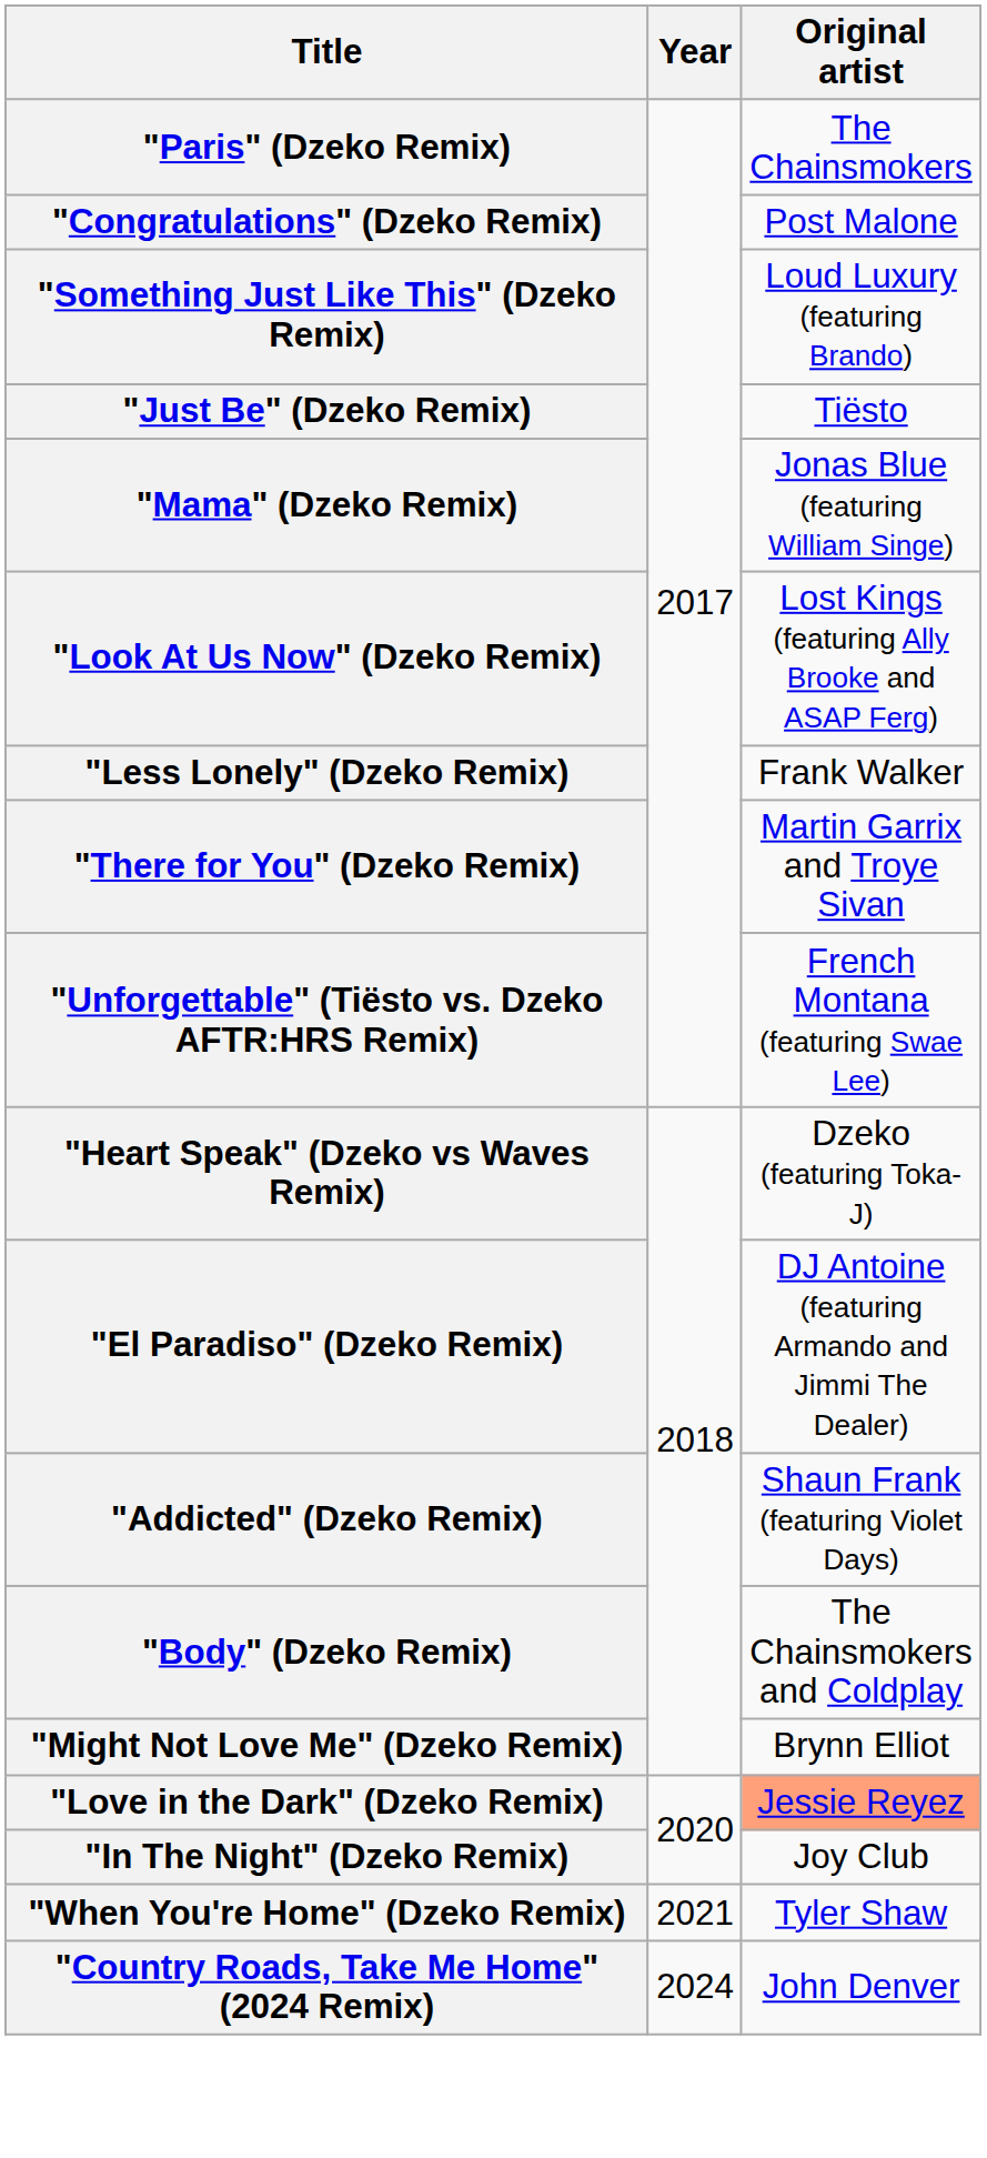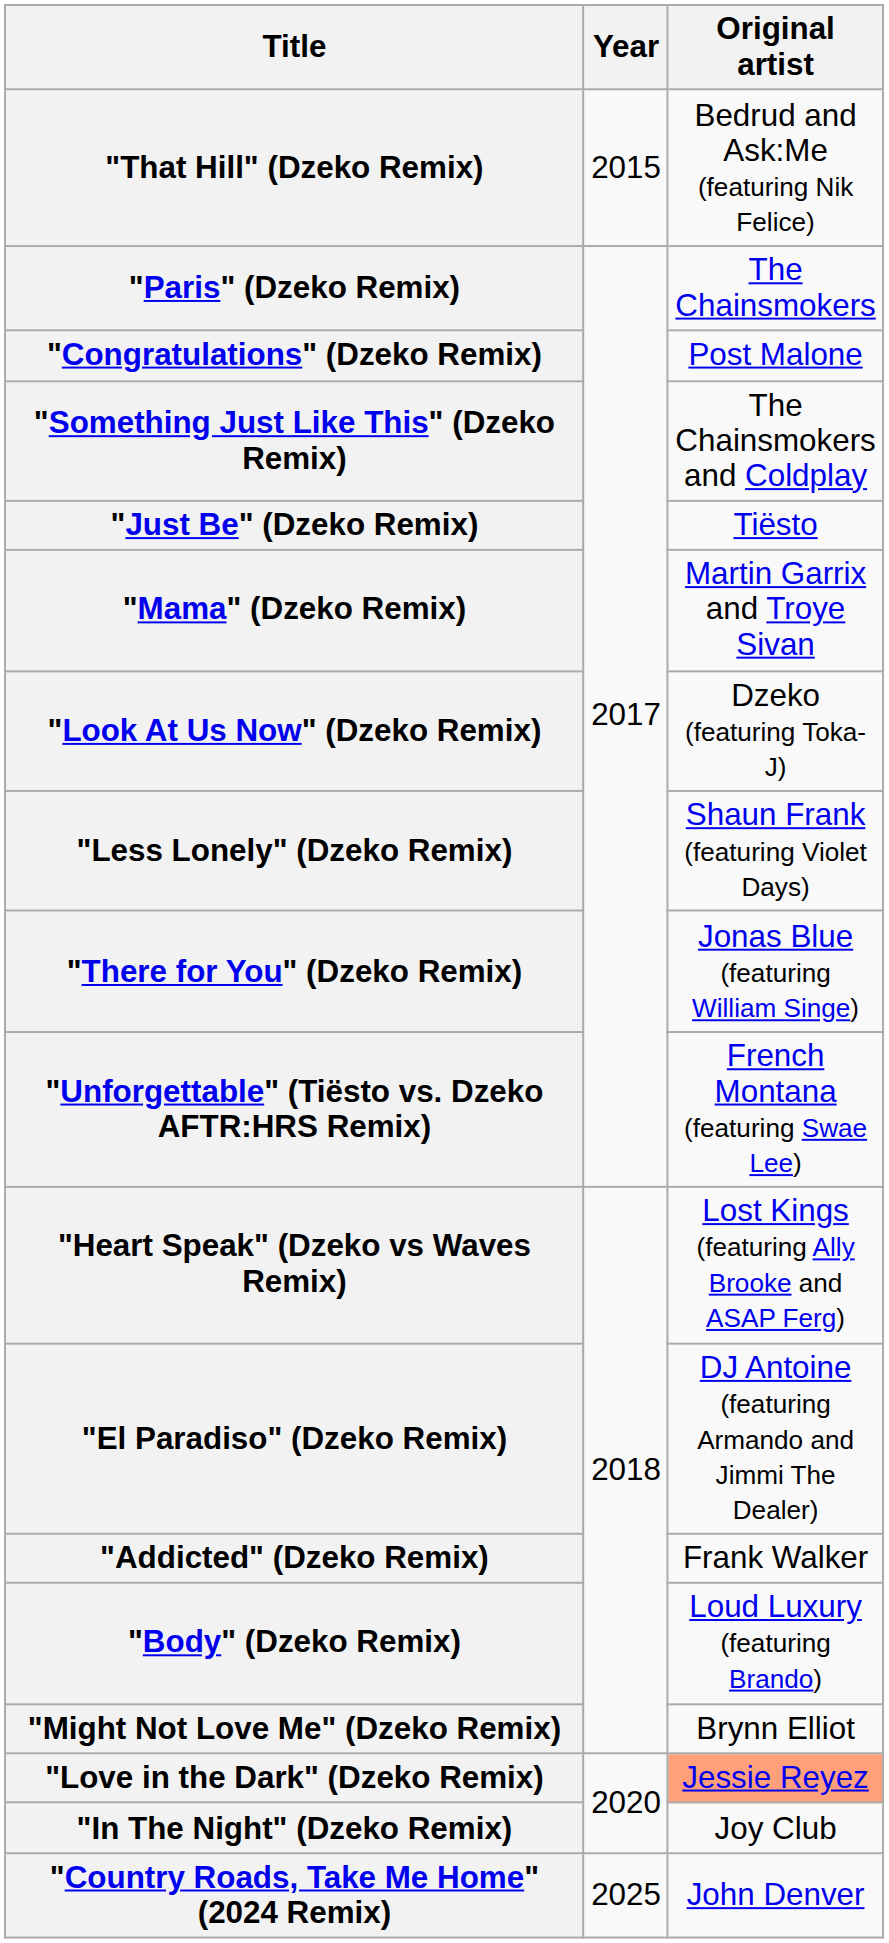 <table class="wikitable plainrowheaders" style="text-align:center;">
 <tr>
 <th style="width:18em;">Title</th>
 <th style="width:1em;">Year</th>
 <th style="width:5em;">Original artist</th>
+</tr>
+<tr>
+<th scope="row">"That Hill" (Dzeko Remix)</th>
+<td>2015</td>
+<td>Bedrud and Ask:Me <br><small>(featuring Nik Felice)</small></td>
 </tr>
 <tr>
 <th scope="row">"<a href='#'>Paris</a>" (Dzeko Remix)</th>
 <td rowspan="9">2017</td>
 <td><a href='#'>The Chainsmokers</a></td>
 </tr>
 <tr>
 <th scope="row">"<a href='#'>Congratulations</a>" (Dzeko Remix)</th>
 <td><a href='#'>Post Malone</a></td>
 </tr>
 <tr>
 <th scope="row">"<a href='#'>Something Just Like This</a>" (Dzeko Remix)</th>
-<td><a href='#'>Loud Luxury</a> <br><small>(featuring <a href='#'>Brando</a>)</small></td>
+<td>The Chainsmokers and <a href='#'>Coldplay</a></td>
 </tr>
 <tr>
 <th scope="row">"<a href='#'>Just Be</a>" (Dzeko Remix)</th>
 <td><a href='#'>Tiësto</a></td>
 </tr>
 <tr>
 <th scope="row">"<a href='#'>Mama</a>" (Dzeko Remix)</th>
-<td><a href='#'>Jonas Blue</a> <br><small>(featuring <a href='#'>William Singe</a>)</small></td>
+<td><a href='#'>Martin Garrix</a> and <a href='#'>Troye Sivan</a></td>
 </tr>
 <tr>
 <th scope="row">"<a href='#'>Look At Us Now</a>" (Dzeko Remix)</th>
-<td><a href='#'>Lost Kings</a> <br><small>(featuring <a href='#'>Ally Brooke</a> and <a href='#'>ASAP Ferg</a>)</small></td>
+<td>Dzeko <br><small>(featuring Toka-J)</small></td>
 </tr>
 <tr>
 <th scope="row">"Less Lonely" (Dzeko Remix)</th>
-<td>Frank Walker</td>
+<td><a href='#'>Shaun Frank</a> <br><small>(featuring Violet Days)</small></td>
 </tr>
 <tr>
 <th scope="row">"<a href='#'>There for You</a>" (Dzeko Remix)</th>
-<td><a href='#'>Martin Garrix</a> and <a href='#'>Troye Sivan</a></td>
+<td><a href='#'>Jonas Blue</a> <br><small>(featuring <a href='#'>William Singe</a>)</small></td>
 </tr>
 <tr>
 <th scope="row">"<a href='#'>Unforgettable</a>" (Tiësto vs. Dzeko AFTR:HRS Remix)</th>
 <td><a href='#'>French Montana</a> <br><small>(featuring <a href='#'>Swae Lee</a>)</small></td>
 </tr>
 <tr>
 <th scope="row">"Heart Speak" (Dzeko vs Waves Remix)</th>
 <td rowspan="5">2018</td>
-<td>Dzeko <br><small>(featuring Toka-J)</small></td>
+<td><a href='#'>Lost Kings</a> <br><small>(featuring <a href='#'>Ally Brooke</a> and <a href='#'>ASAP Ferg</a>)</small></td>
 </tr>
 <tr>
 <th scope="row">"El Paradiso" (Dzeko Remix)</th>
 <td><a href='#'>DJ Antoine</a> <br><small>(featuring Armando and Jimmi The Dealer)</small></td>
 </tr>
 <tr>
 <th scope="row">"Addicted" (Dzeko Remix)</th>
-<td><a href='#'>Shaun Frank</a> <br><small>(featuring Violet Days)</small></td>
+<td>Frank Walker</td>
 </tr>
 <tr>
 <th scope="row">"<a href='#'>Body</a>" (Dzeko Remix)</th>
-<td>The Chainsmokers and <a href='#'>Coldplay</a></td>
+<td><a href='#'>Loud Luxury</a> <br><small>(featuring <a href='#'>Brando</a>)</small></td>
 </tr>
 <tr>
 <th scope="row">"Might Not Love Me" (Dzeko Remix)</th>
 <td>Brynn Elliot</td>
 </tr>
 <tr>
 <th scope="row">"Love in the Dark" (Dzeko Remix)</th>
 <td rowspan="2">2020</td>
 <td style="background: lightsalmon;"><a href='#'>Jessie Reyez</a></td>
 </tr>
 <tr>
 <th scope="row">"In The Night" (Dzeko Remix)</th>
 <td>Joy Club</td>
 </tr>
 <tr>
-<th scope="row">"When You're Home" (Dzeko Remix)</th>
-<td>2021</td>
-<td><a href='#'>Tyler Shaw</a></td>
-</tr>
-<tr>
 <th scope="row">"<a href='#'>Country Roads, Take Me Home</a>" (2024 Remix)</th>
-<td>2024</td>
+<td>2025</td>
 <td><a href='#'>John Denver</a></td>
 </tr>
 </table>
